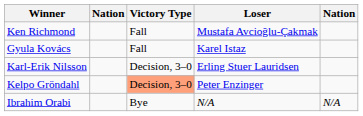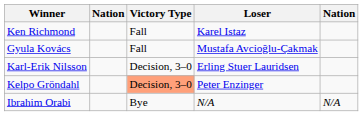 <table class="wikitable sortable" style="text-align:left;">
 <tr>
 <th>Winner</th>
 <th>Nation</th>
 <th>Victory Type</th>
 <th>Loser</th>
 <th>Nation</th>
 </tr>
 <tr>
 <td><a href='#'>Ken Richmond</a></td>
 <td></td>
 <td>Fall</td>
-<td><a href='#'>Mustafa Avcioğlu-Çakmak</a></td>
+<td><a href='#'>Karel Istaz</a></td>
 <td></td>
 </tr>
 <tr>
 <td><a href='#'>Gyula Kovács</a></td>
 <td></td>
 <td>Fall</td>
-<td><a href='#'>Karel Istaz</a></td>
+<td><a href='#'>Mustafa Avcioğlu-Çakmak</a></td>
 <td></td>
 </tr>
 <tr>
 <td><a href='#'>Karl-Erik Nilsson</a></td>
 <td></td>
 <td>Decision, 3–0</td>
 <td><a href='#'>Erling Stuer Lauridsen</a></td>
 <td></td>
 </tr>
 <tr>
 <td><a href='#'>Kelpo Gröndahl</a></td>
 <td></td>
 <td style="background: lightsalmon;">Decision, 3–0</td>
 <td><a href='#'>Peter Enzinger</a></td>
 <td></td>
 </tr>
 <tr>
 <td><a href='#'>Ibrahim Orabi</a></td>
 <td></td>
 <td>Bye</td>
 <td><em>N/A</em></td>
 <td><em>N/A</em></td>
 </tr>
 </table>
